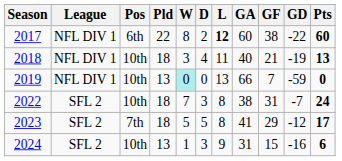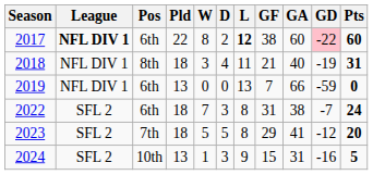 <table class="wikitable" style="text-align: center">
 <tr>
 <th>Season</th>
 <th>League</th>
 <th>Pos</th>
 <th>Pld</th>
 <th>W</th>
 <th>D</th>
 <th>L</th>
+<th>GF</th>
 <th>GA</th>
-<th>GF</th>
 <th>GD</th>
 <th>Pts</th>
 </tr>
 <tr>
 <td><a href='#'>2017</a></td>
-<td>NFL DIV 1</td>
+<td><strong>NFL DIV 1</strong></td>
 <td>6th</td>
 <td>22</td>
 <td>8</td>
 <td>2</td>
 <td><strong>12</strong></td>
+<td>38</td>
 <td>60</td>
-<td>38</td>
-<td>-22</td>
+<td style="background: pink;">-22</td>
 <td><strong>60</strong></td>
 </tr>
 <tr>
 <td><a href='#'>2018</a></td>
 <td>NFL DIV 1</td>
-<td>10th</td>
+<td>8th</td>
 <td>18</td>
 <td>3</td>
 <td>4</td>
 <td>11</td>
+<td>21</td>
 <td>40</td>
-<td>21</td>
 <td>-19</td>
-<td><strong>13</strong></td>
+<td><strong>31</strong></td>
 </tr>
 <tr>
 <td><a href='#'>2019</a></td>
 <td>NFL DIV 1</td>
-<td>10th</td>
+<td>6th</td>
 <td>13</td>
-<td style="background: paleturquoise;">0</td>
+<td>0</td>
 <td>0</td>
 <td>13</td>
+<td>7</td>
 <td>66</td>
-<td>7</td>
 <td>-59</td>
 <td><strong>0</strong></td>
 </tr>
 <tr>
 <td><a href='#'>2022</a></td>
 <td>SFL 2</td>
-<td>10th</td>
+<td>6th</td>
 <td>18</td>
 <td>7</td>
 <td>3</td>
 <td>8</td>
+<td>31</td>
 <td>38</td>
-<td>31</td>
 <td>-7</td>
 <td><strong>24</strong></td>
 </tr>
 <tr>
 <td><a href='#'>2023</a></td>
 <td>SFL 2</td>
 <td>7th</td>
 <td>18</td>
 <td>5</td>
 <td>5</td>
 <td>8</td>
+<td>29</td>
 <td>41</td>
-<td>29</td>
 <td>-12</td>
-<td><strong>17</strong></td>
+<td><strong>20</strong></td>
 </tr>
 <tr>
 <td><a href='#'>2024</a></td>
 <td>SFL 2</td>
 <td>10th</td>
 <td>13</td>
 <td>1</td>
 <td>3</td>
 <td>9</td>
+<td>15</td>
 <td>31</td>
-<td>15</td>
 <td>-16</td>
-<td><strong>6</strong></td>
+<td><strong>5</strong></td>
 </tr>
 </table>
